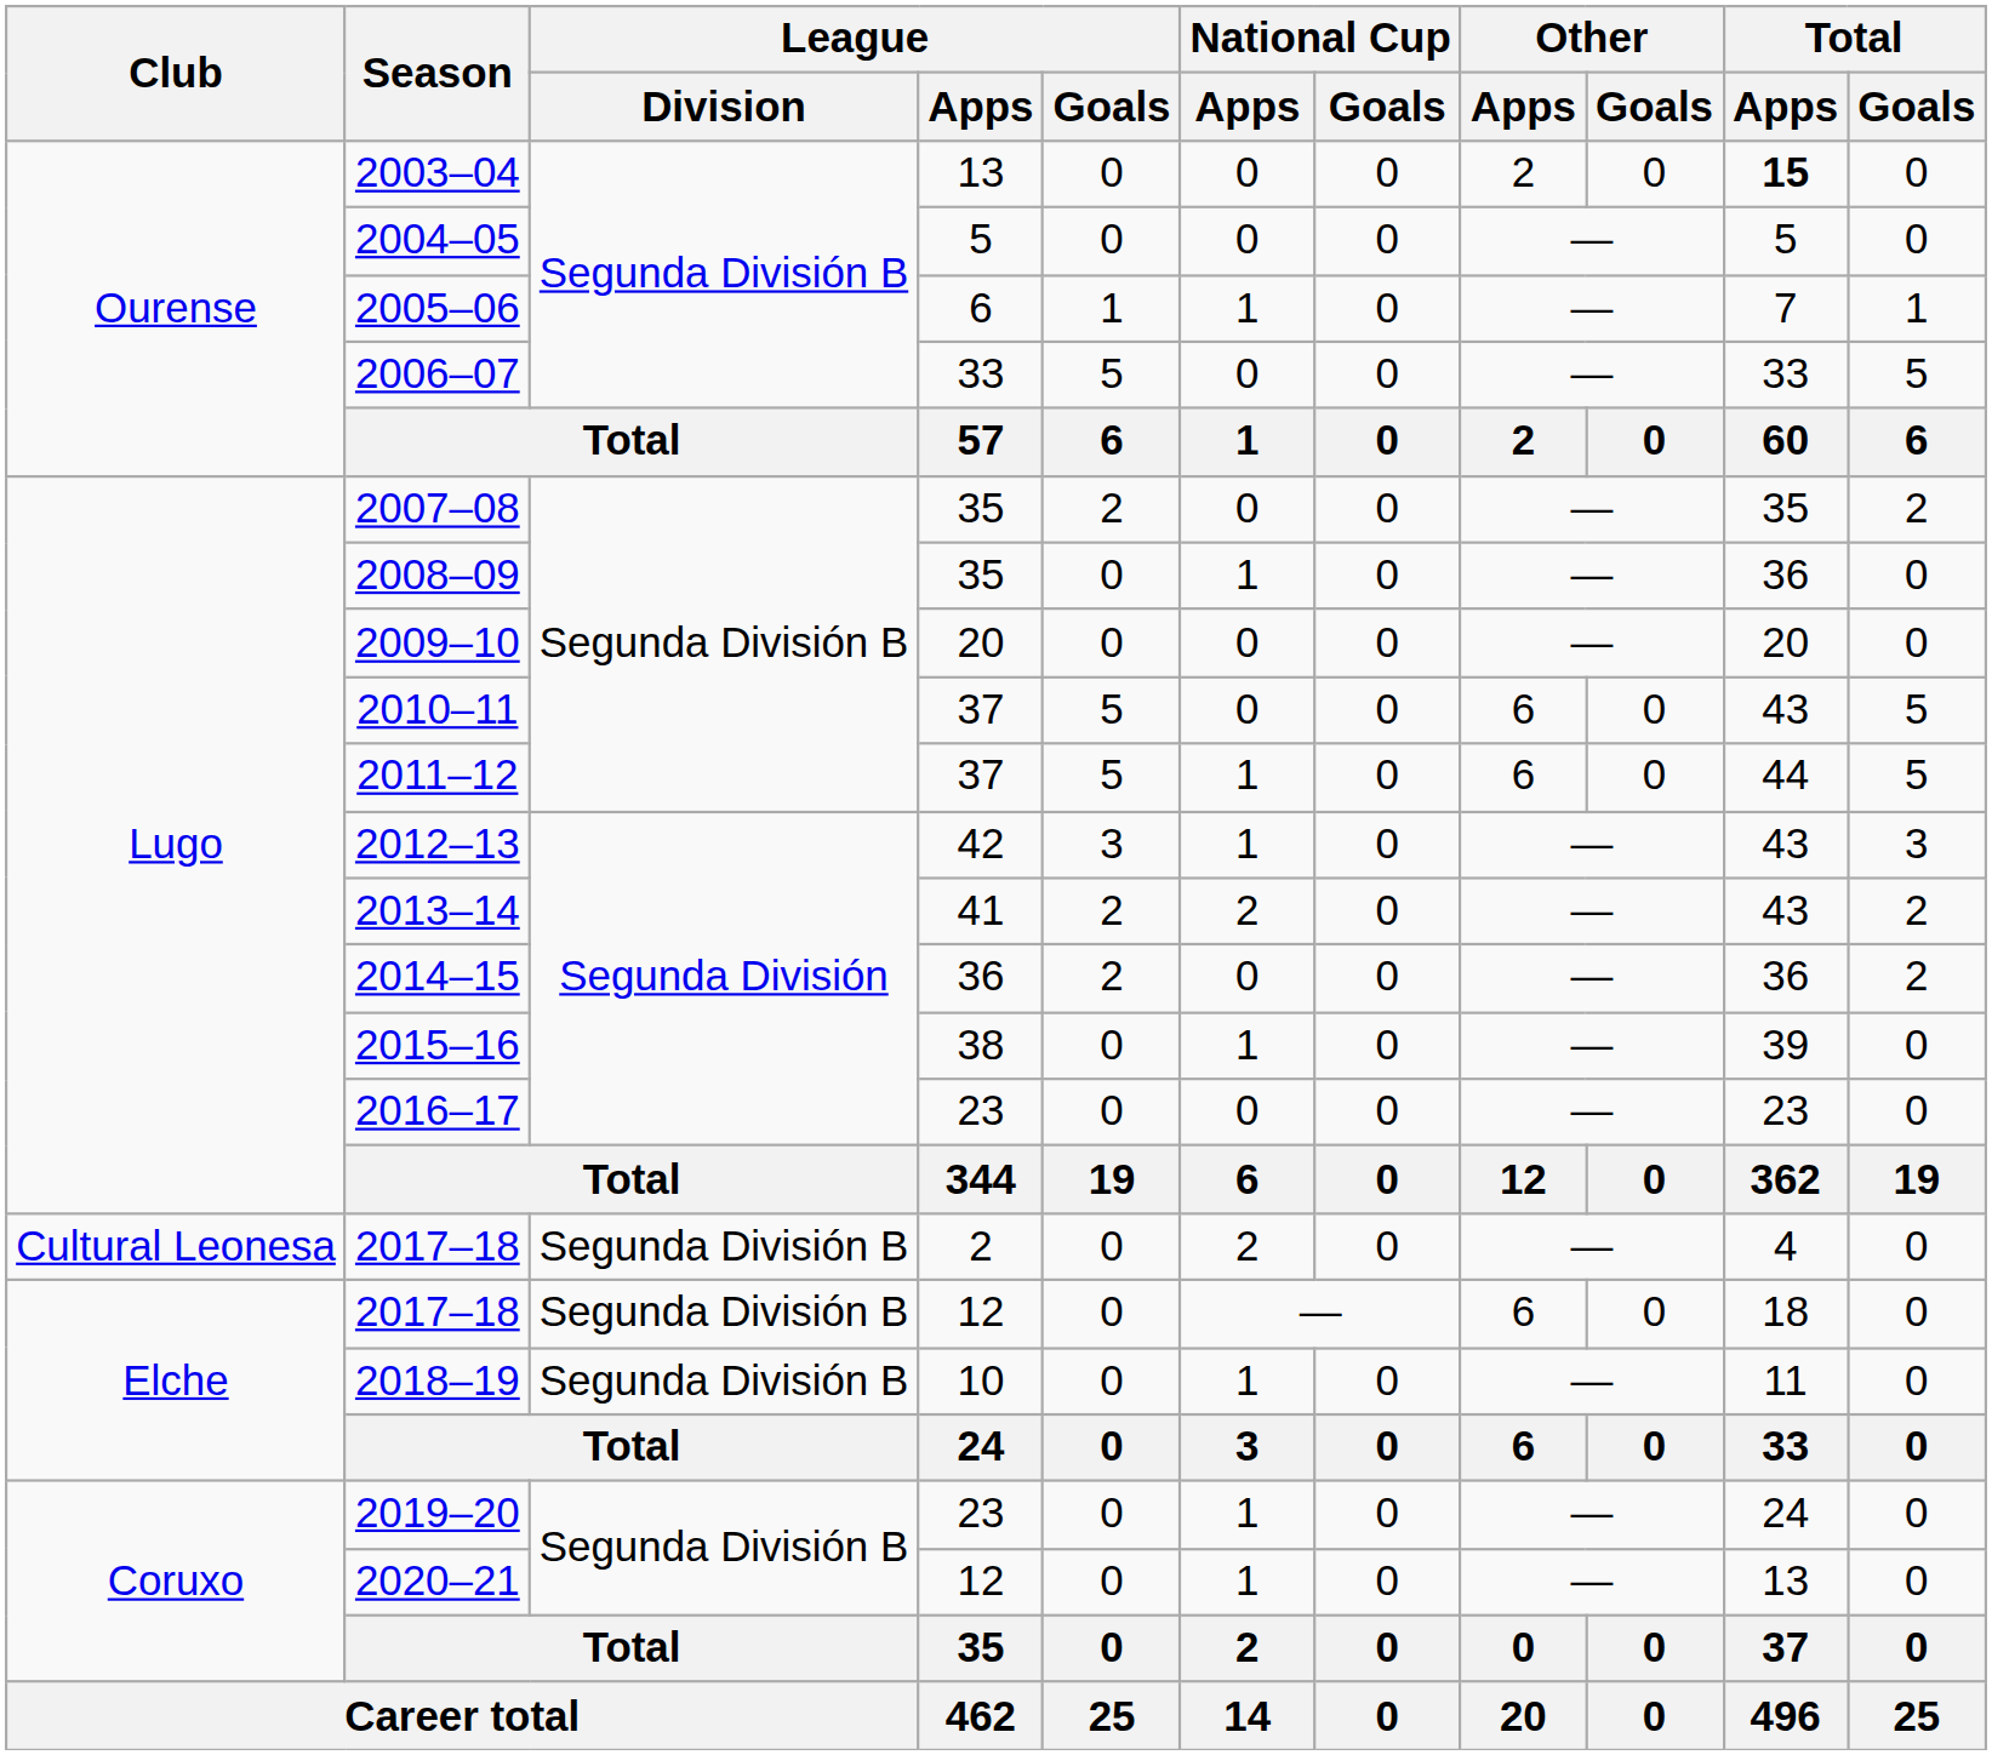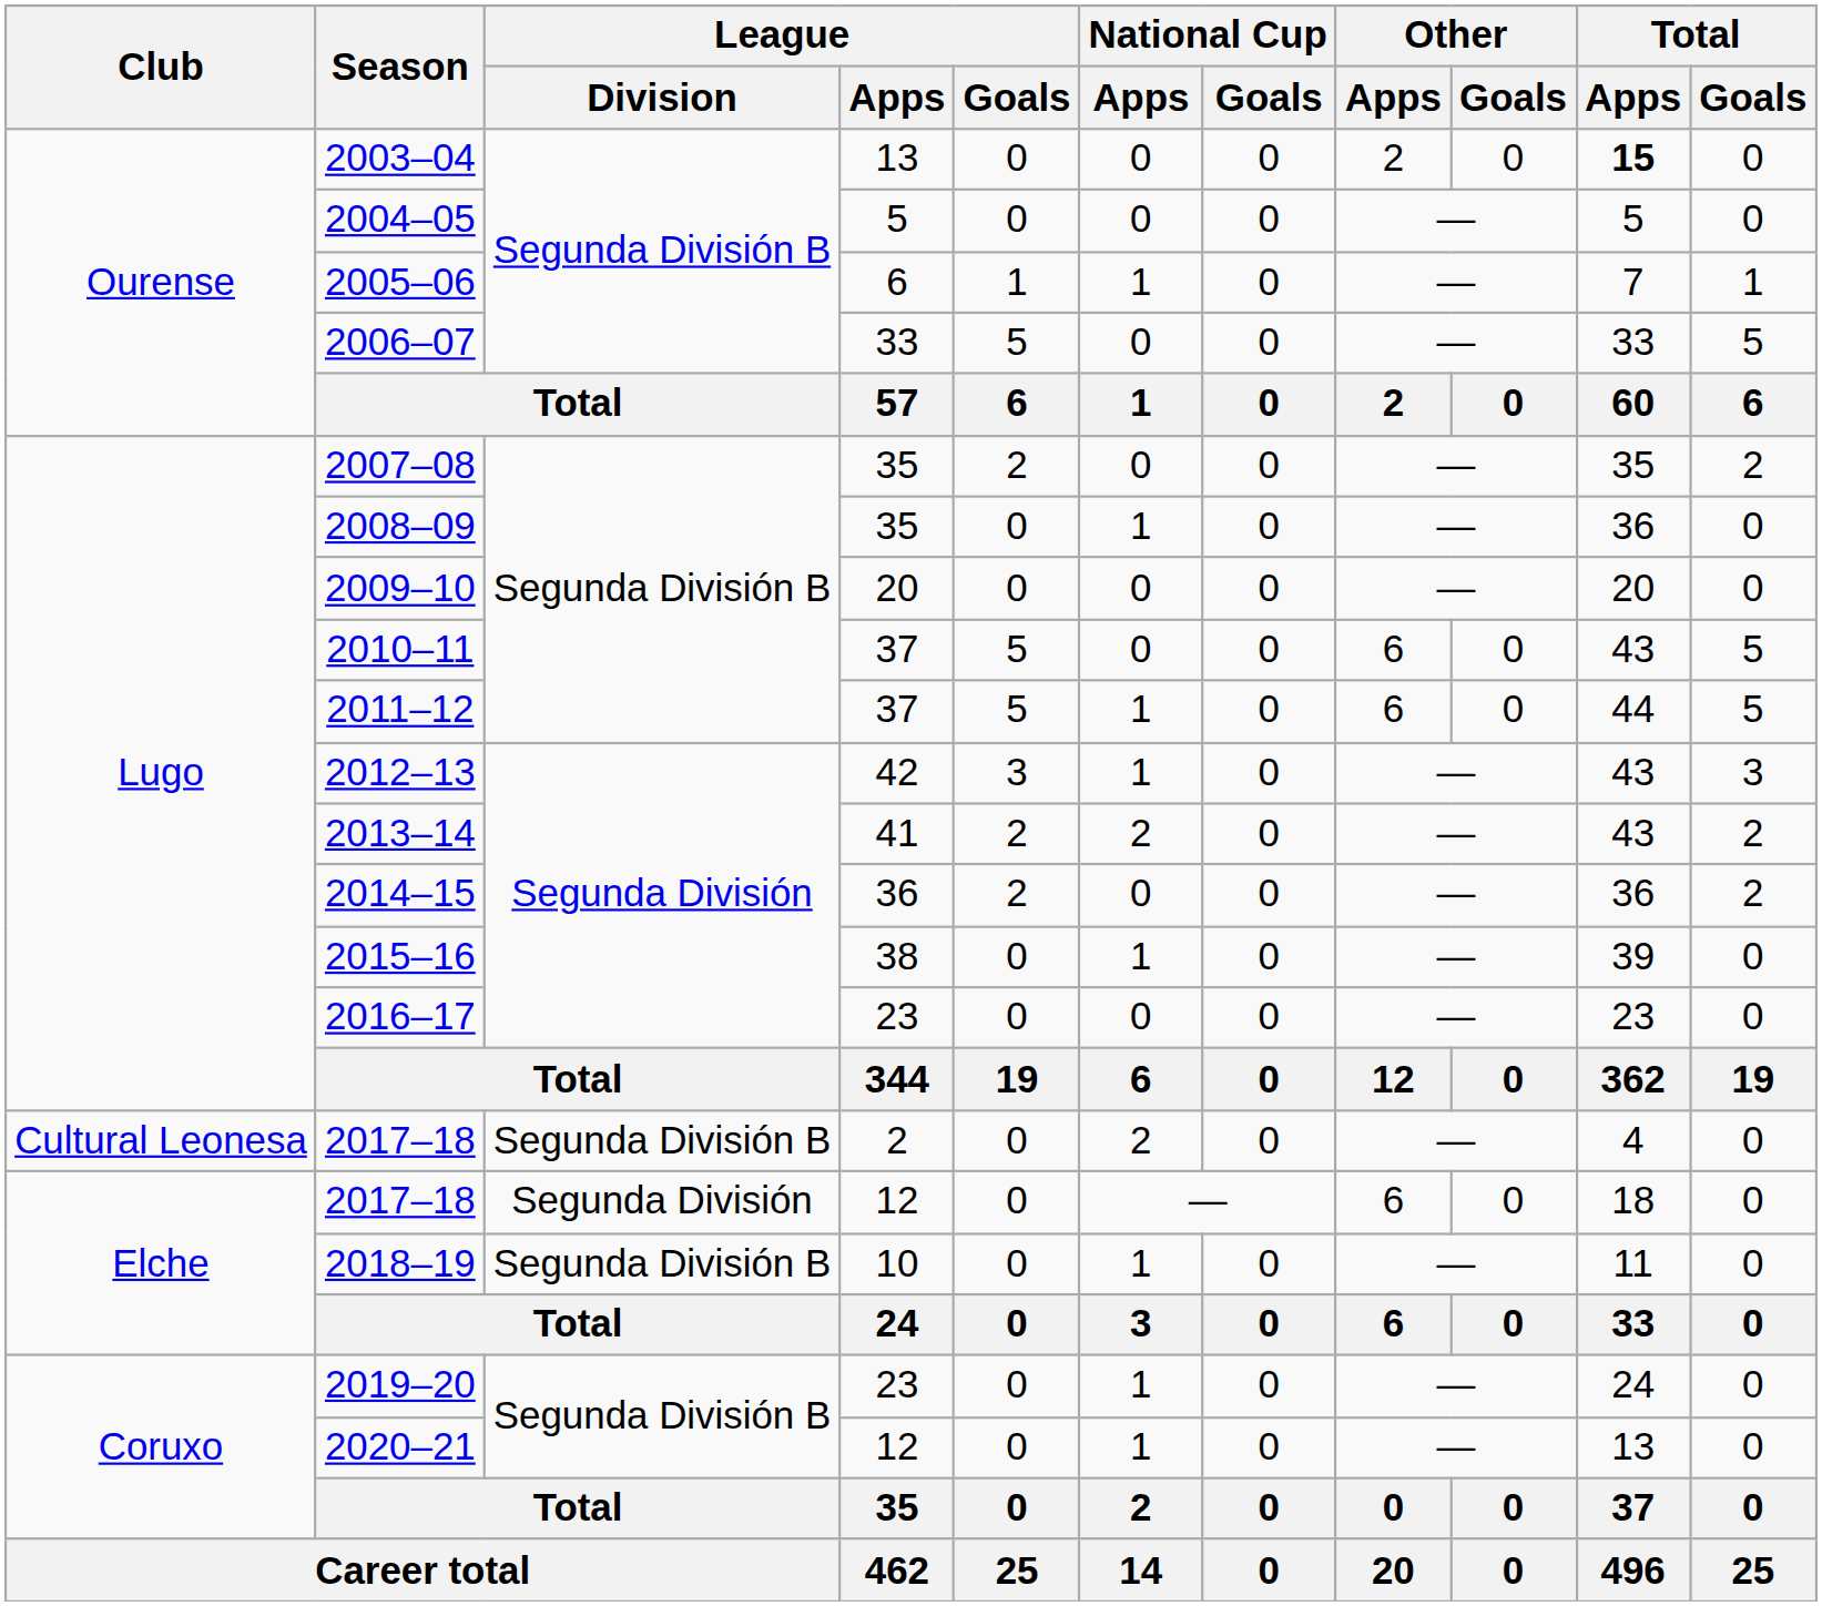 <table class="wikitable" style="text-align:center">
 <tr>
 <th rowspan="2">Club</th>
 <th rowspan="2">Season</th>
 <th colspan="3">League</th>
 <th colspan="2">National Cup</th>
 <th colspan="2">Other</th>
 <th colspan="2">Total</th>
 </tr>
 <tr>
 <th>Division</th>
 <th>Apps</th>
 <th>Goals</th>
 <th>Apps</th>
 <th>Goals</th>
 <th>Apps</th>
 <th>Goals</th>
 <th>Apps</th>
 <th>Goals</th>
 </tr>
 <tr>
 <td rowspan="5"><a href='#'>Ourense</a></td>
 <td><a href='#'>2003–04</a></td>
 <td rowspan="4"><a href='#'>Segunda División B</a></td>
 <td>13</td>
 <td>0</td>
 <td>0</td>
 <td>0</td>
 <td>2</td>
 <td>0</td>
 <td><strong>15</strong></td>
 <td>0</td>
 </tr>
 <tr>
 <td><a href='#'>2004–05</a></td>
 <td>5</td>
 <td>0</td>
 <td>0</td>
 <td>0</td>
 <td colspan="2">—</td>
 <td>5</td>
 <td>0</td>
 </tr>
 <tr>
 <td><a href='#'>2005–06</a></td>
 <td>6</td>
 <td>1</td>
 <td>1</td>
 <td>0</td>
 <td colspan="2">—</td>
 <td>7</td>
 <td>1</td>
 </tr>
 <tr>
 <td><a href='#'>2006–07</a></td>
 <td>33</td>
 <td>5</td>
 <td>0</td>
 <td>0</td>
 <td colspan="2">—</td>
 <td>33</td>
 <td>5</td>
 </tr>
 <tr>
 <th colspan="2">Total</th>
 <th>57</th>
 <th>6</th>
 <th>1</th>
 <th>0</th>
 <th>2</th>
 <th>0</th>
 <th>60</th>
 <th>6</th>
 </tr>
 <tr>
 <td rowspan="11"><a href='#'>Lugo</a></td>
 <td><a href='#'>2007–08</a></td>
 <td rowspan="5">Segunda División B</td>
 <td>35</td>
 <td>2</td>
 <td>0</td>
 <td>0</td>
 <td colspan="2">—</td>
 <td>35</td>
 <td>2</td>
 </tr>
 <tr>
 <td><a href='#'>2008–09</a></td>
 <td>35</td>
 <td>0</td>
 <td>1</td>
 <td>0</td>
 <td colspan="2">—</td>
 <td>36</td>
 <td>0</td>
 </tr>
 <tr>
 <td><a href='#'>2009–10</a></td>
 <td>20</td>
 <td>0</td>
 <td>0</td>
 <td>0</td>
 <td colspan="2">—</td>
 <td>20</td>
 <td>0</td>
 </tr>
 <tr>
 <td><a href='#'>2010–11</a></td>
 <td>37</td>
 <td>5</td>
 <td>0</td>
 <td>0</td>
 <td>6</td>
 <td>0</td>
 <td>43</td>
 <td>5</td>
 </tr>
 <tr>
 <td><a href='#'>2011–12</a></td>
 <td>37</td>
 <td>5</td>
 <td>1</td>
 <td>0</td>
 <td>6</td>
 <td>0</td>
 <td>44</td>
 <td>5</td>
 </tr>
 <tr>
 <td><a href='#'>2012–13</a></td>
 <td rowspan="5"><a href='#'>Segunda División</a></td>
 <td>42</td>
 <td>3</td>
 <td>1</td>
 <td>0</td>
 <td colspan="2">—</td>
 <td>43</td>
 <td>3</td>
 </tr>
 <tr>
 <td><a href='#'>2013–14</a></td>
 <td>41</td>
 <td>2</td>
 <td>2</td>
 <td>0</td>
 <td colspan="2">—</td>
 <td>43</td>
 <td>2</td>
 </tr>
 <tr>
 <td><a href='#'>2014–15</a></td>
 <td>36</td>
 <td>2</td>
 <td>0</td>
 <td>0</td>
 <td colspan="2">—</td>
 <td>36</td>
 <td>2</td>
 </tr>
 <tr>
 <td><a href='#'>2015–16</a></td>
 <td>38</td>
 <td>0</td>
 <td>1</td>
 <td>0</td>
 <td colspan="2">—</td>
 <td>39</td>
 <td>0</td>
 </tr>
 <tr>
 <td><a href='#'>2016–17</a></td>
 <td>23</td>
 <td>0</td>
 <td>0</td>
 <td>0</td>
 <td colspan="2">—</td>
 <td>23</td>
 <td>0</td>
 </tr>
 <tr>
 <th colspan="2">Total</th>
 <th>344</th>
 <th>19</th>
 <th>6</th>
 <th>0</th>
 <th>12</th>
 <th>0</th>
 <th>362</th>
 <th>19</th>
 </tr>
 <tr>
 <td><a href='#'>Cultural Leonesa</a></td>
 <td><a href='#'>2017–18</a></td>
 <td>Segunda División B</td>
 <td>2</td>
 <td>0</td>
 <td>2</td>
 <td>0</td>
 <td colspan="2">—</td>
 <td>4</td>
 <td>0</td>
 </tr>
 <tr>
 <td rowspan="3"><a href='#'>Elche</a></td>
 <td><a href='#'>2017–18</a></td>
-<td>Segunda División B</td>
+<td>Segunda División</td>
 <td>12</td>
 <td>0</td>
 <td colspan="2">—</td>
 <td>6</td>
 <td>0</td>
 <td>18</td>
 <td>0</td>
 </tr>
 <tr>
 <td><a href='#'>2018–19</a></td>
 <td>Segunda División B</td>
 <td>10</td>
 <td>0</td>
 <td>1</td>
 <td>0</td>
 <td colspan="2">—</td>
 <td>11</td>
 <td>0</td>
 </tr>
 <tr>
 <th colspan="2">Total</th>
 <th>24</th>
 <th>0</th>
 <th>3</th>
 <th>0</th>
 <th>6</th>
 <th>0</th>
 <th>33</th>
 <th>0</th>
 </tr>
 <tr>
 <td rowspan="3"><a href='#'>Coruxo</a></td>
 <td><a href='#'>2019–20</a></td>
 <td rowspan="2">Segunda División B</td>
 <td>23</td>
 <td>0</td>
 <td>1</td>
 <td>0</td>
 <td colspan="2">—</td>
 <td>24</td>
 <td>0</td>
 </tr>
 <tr>
 <td><a href='#'>2020–21</a></td>
 <td>12</td>
 <td>0</td>
 <td>1</td>
 <td>0</td>
 <td colspan="2">—</td>
 <td>13</td>
 <td>0</td>
 </tr>
 <tr>
 <th colspan="2">Total</th>
 <th>35</th>
 <th>0</th>
 <th>2</th>
 <th>0</th>
 <th>0</th>
 <th>0</th>
 <th>37</th>
 <th>0</th>
 </tr>
 <tr>
 <th colspan="3">Career total</th>
 <th>462</th>
 <th>25</th>
 <th>14</th>
 <th>0</th>
 <th>20</th>
 <th>0</th>
 <th>496</th>
 <th>25</th>
 </tr>
 </table>
